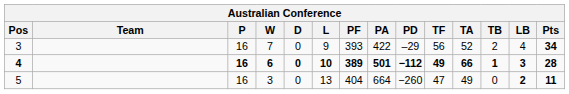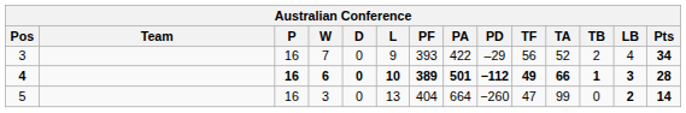 <table class="wikitable" style="text-align:center; font-size:90%; width:60%;">
 <tr>
 <th colspan="100%" cellpadding="0" cellspacing="0">Australian Conference</th>
 </tr>
 <tr>
 <th style="width:5%;">Pos</th>
 <th style="width:35%;">Team</th>
 <th style="width:5%;">P</th>
 <th style="width:5%;">W</th>
 <th style="width:5%;">D</th>
 <th style="width:5%;">L</th>
 <th style="width:5%;">PF</th>
 <th style="width:5%;">PA</th>
 <th style="width:5%;">PD</th>
 <th style="width:5%;">TF</th>
 <th style="width:5%;">TA</th>
 <th style="width:5%;">TB</th>
 <th style="width:5%;">LB</th>
 <th style="width:5%;">Pts<br></th>
 </tr>
 <tr>
 <td>3</td>
 <td style="text-align:left;"></td>
 <td>16</td>
 <td>7</td>
 <td>0</td>
 <td>9</td>
 <td>393</td>
 <td>422</td>
 <td>–29</td>
 <td>56</td>
 <td>52</td>
 <td>2</td>
 <td>4</td>
 <td><strong>34</strong></td>
 </tr>
 <tr>
 <td><strong>4</strong></td>
 <td style="text-align:left;"><strong></strong></td>
 <td><strong>16</strong></td>
 <td><strong>6</strong></td>
 <td><strong>0</strong></td>
 <td><strong>10</strong></td>
 <td><strong>389</strong></td>
 <td><strong>501</strong></td>
 <td><strong>−112</strong></td>
 <td><strong>49</strong></td>
 <td><strong>66</strong></td>
 <td><strong>1</strong></td>
 <td><strong>3</strong></td>
 <td><strong>28</strong></td>
 </tr>
 <tr>
 <td>5</td>
 <td style="text-align:left;"></td>
 <td>16</td>
 <td>3</td>
 <td>0</td>
 <td>13</td>
 <td>404</td>
 <td>664</td>
 <td>−260</td>
 <td>47</td>
-<td>49</td>
+<td>99</td>
 <td>0</td>
 <td><strong>2</strong></td>
-<td><strong>11</strong></td>
+<td><strong>14</strong></td>
 </tr>
 </table>
